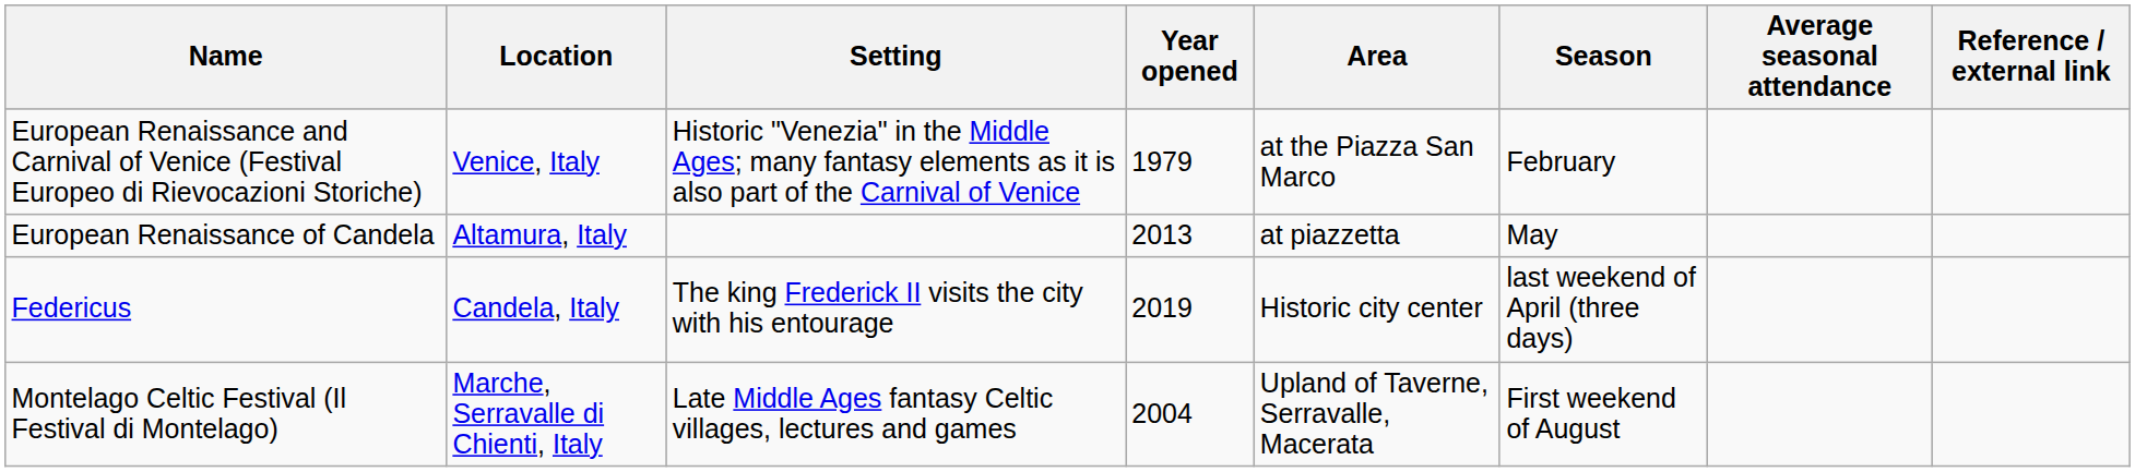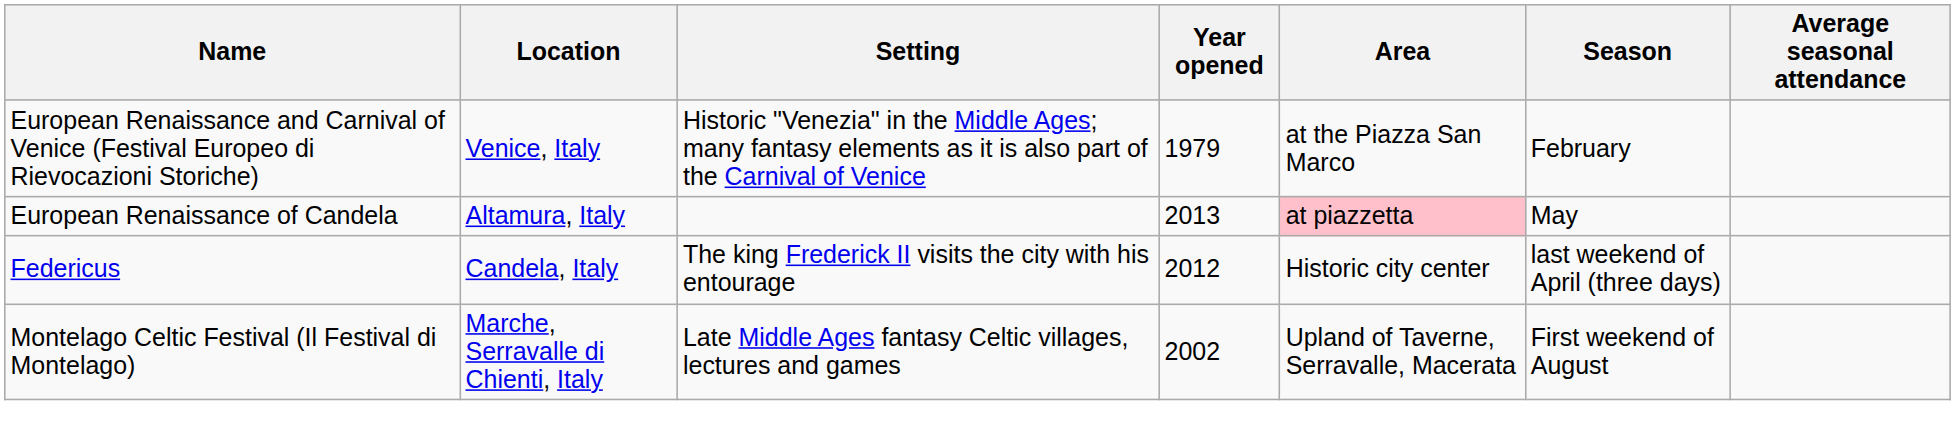 <table class="wikitable sortable">
 <tr>
 <th>Name</th>
 <th>Location</th>
 <th>Setting</th>
 <th>Year opened</th>
 <th>Area</th>
 <th>Season</th>
 <th>Average seasonal attendance</th>
-<th>Reference / external link</th>
 </tr>
 <tr ->
 <td>European Renaissance and Carnival of Venice (Festival Europeo di Rievocazioni Storiche)</td>
 <td><a href='#'>Venice</a>, <a href='#'>Italy</a></td>
 <td>Historic "Venezia" in the <a href='#'>Middle Ages</a>; many fantasy elements as it is also part of the <a href='#'>Carnival of Venice</a></td>
 <td>1979</td>
 <td>at the Piazza San Marco</td>
 <td>February</td>
 <td></td>
-<td></td>
 </tr>
 <tr ->
 <td>European Renaissance of Candela</td>
 <td><a href='#'>Altamura</a>, <a href='#'>Italy</a></td>
 <td></td>
 <td>2013</td>
-<td>at piazzetta</td>
+<td style="background: pink;">at piazzetta</td>
 <td>May</td>
-<td></td>
 <td></td>
 </tr>
 <tr>
 <td><a href='#'>Federicus</a></td>
 <td><a href='#'>Candela</a>, <a href='#'>Italy</a></td>
 <td>The king <a href='#'>Frederick II</a> visits the city with his entourage</td>
-<td>2019</td>
+<td>2012</td>
 <td>Historic city center</td>
 <td>last weekend of April (three days)</td>
-<td></td>
 <td></td>
 </tr>
 <tr>
 <td>Montelago Celtic Festival (Il Festival di Montelago)</td>
 <td><a href='#'>Marche</a>, <a href='#'>Serravalle di Chienti</a>, <a href='#'>Italy</a></td>
 <td>Late <a href='#'>Middle Ages</a> fantasy Celtic villages, lectures and games</td>
-<td>2004</td>
+<td>2002</td>
 <td>Upland of Taverne, Serravalle, Macerata</td>
 <td>First weekend of August</td>
 <td></td>
-<td></td>
 </tr>
 </table>
